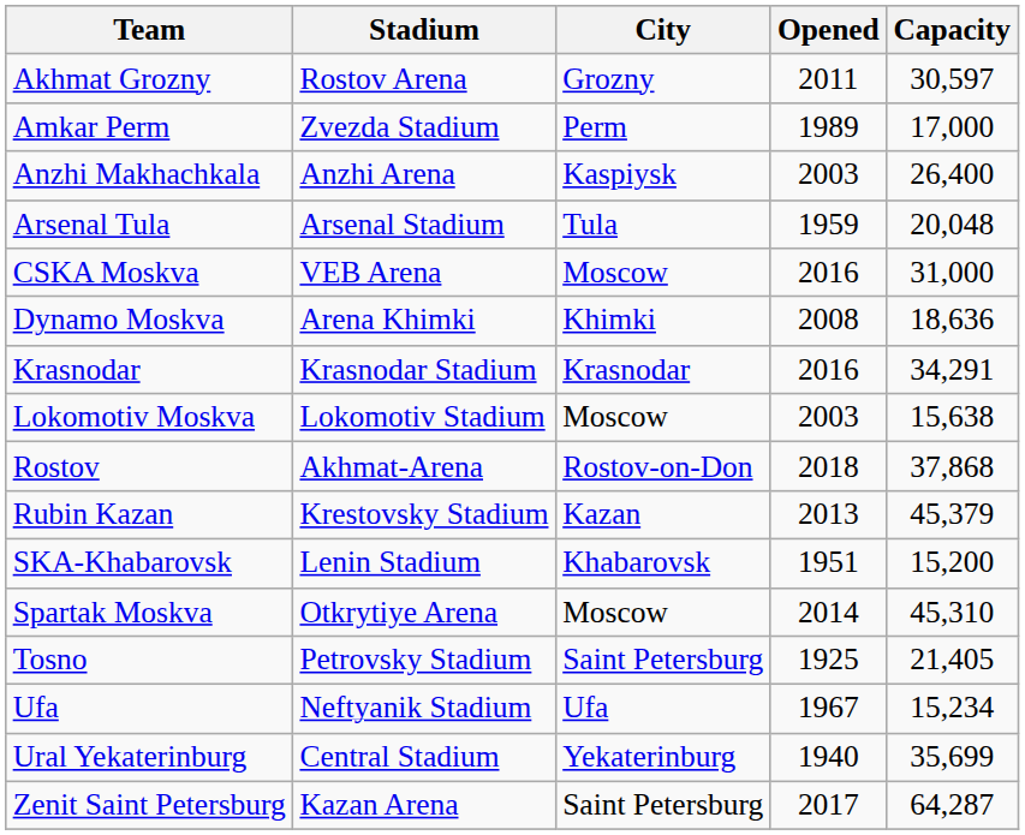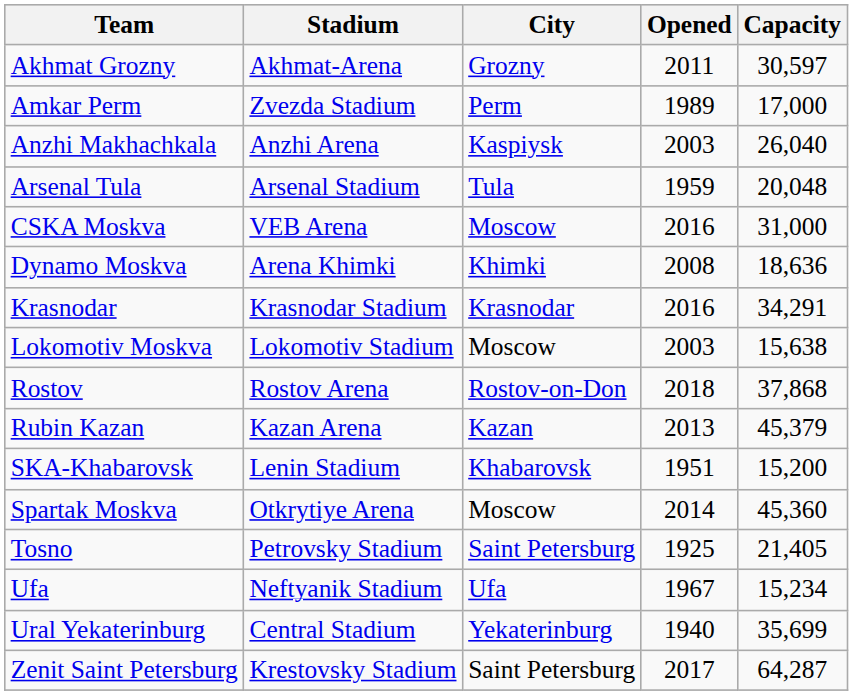 <table class="wikitable sortable" style="text-align:center">
 <tr>
 <th>Team</th>
 <th>Stadium</th>
 <th>City</th>
 <th>Opened</th>
 <th>Capacity</th>
 </tr>
 <tr>
 <td align=left><a href='#'>Akhmat Grozny</a></td>
-<td align=left><a href='#'>Rostov Arena</a></td>
+<td align=left><a href='#'>Akhmat-Arena</a></td>
 <td align=left><a href='#'>Grozny</a></td>
 <td>2011</td>
 <td>30,597</td>
 </tr>
 <tr>
 <td align=left><a href='#'>Amkar Perm</a></td>
 <td align=left><a href='#'>Zvezda Stadium</a></td>
 <td align=left><a href='#'>Perm</a></td>
 <td>1989</td>
 <td>17,000</td>
 </tr>
 <tr>
 <td align=left><a href='#'>Anzhi Makhachkala</a></td>
 <td align=left><a href='#'>Anzhi Arena</a></td>
 <td align=left><a href='#'>Kaspiysk</a></td>
 <td>2003</td>
-<td>26,400</td>
+<td>26,040</td>
 </tr>
 <tr>
 <td align=left><a href='#'>Arsenal Tula</a></td>
 <td align=left><a href='#'>Arsenal Stadium</a></td>
 <td align=left><a href='#'>Tula</a></td>
 <td>1959</td>
 <td>20,048</td>
 </tr>
 <tr>
 <td align=left><a href='#'>CSKA Moskva</a></td>
 <td align=left><a href='#'>VEB Arena</a></td>
 <td align=left><a href='#'>Moscow</a></td>
 <td>2016</td>
 <td>31,000</td>
 </tr>
 <tr>
 <td align=left><a href='#'>Dynamo Moskva</a></td>
 <td align=left><a href='#'>Arena Khimki</a></td>
 <td align=left><a href='#'>Khimki</a></td>
 <td>2008</td>
 <td>18,636</td>
 </tr>
 <tr>
 <td align=left><a href='#'>Krasnodar</a></td>
 <td align=left><a href='#'>Krasnodar Stadium</a></td>
 <td align=left><a href='#'>Krasnodar</a></td>
 <td>2016</td>
 <td>34,291</td>
 </tr>
 <tr>
 <td align=left><a href='#'>Lokomotiv Moskva</a></td>
 <td align=left><a href='#'>Lokomotiv Stadium</a></td>
 <td align=left>Moscow</td>
 <td>2003</td>
 <td>15,638</td>
 </tr>
 <tr>
 <td align=left><a href='#'>Rostov</a></td>
-<td align=left><a href='#'>Akhmat-Arena</a></td>
+<td align=left><a href='#'>Rostov Arena</a></td>
 <td align=left><a href='#'>Rostov-on-Don</a></td>
 <td>2018</td>
 <td>37,868</td>
 </tr>
 <tr>
 <td align=left><a href='#'>Rubin Kazan</a></td>
-<td align=left><a href='#'>Krestovsky Stadium</a></td>
+<td align=left><a href='#'>Kazan Arena</a></td>
 <td align=left><a href='#'>Kazan</a></td>
 <td>2013</td>
 <td>45,379</td>
 </tr>
 <tr>
 <td align=left><a href='#'>SKA-Khabarovsk</a></td>
 <td align=left><a href='#'>Lenin Stadium</a></td>
 <td align=left><a href='#'>Khabarovsk</a></td>
 <td>1951</td>
 <td>15,200</td>
 </tr>
 <tr>
 <td align=left><a href='#'>Spartak Moskva</a></td>
 <td align=left><a href='#'>Otkrytiye Arena</a></td>
 <td align=left>Moscow</td>
 <td>2014</td>
-<td>45,310</td>
+<td>45,360</td>
 </tr>
 <tr>
 <td align=left><a href='#'>Tosno</a></td>
 <td align=left><a href='#'>Petrovsky Stadium</a></td>
 <td align=left><a href='#'>Saint Petersburg</a></td>
 <td>1925</td>
 <td>21,405</td>
 </tr>
 <tr>
 <td align=left><a href='#'>Ufa</a></td>
 <td align=left><a href='#'>Neftyanik Stadium</a></td>
 <td align=left><a href='#'>Ufa</a></td>
 <td>1967</td>
 <td>15,234</td>
 </tr>
 <tr>
 <td align=left><a href='#'>Ural Yekaterinburg</a></td>
 <td align=left><a href='#'>Central Stadium</a></td>
 <td align=left><a href='#'>Yekaterinburg</a></td>
 <td>1940</td>
 <td>35,699</td>
 </tr>
 <tr>
 <td align=left><a href='#'>Zenit Saint Petersburg</a></td>
-<td align=left><a href='#'>Kazan Arena</a></td>
+<td align=left><a href='#'>Krestovsky Stadium</a></td>
 <td align=left>Saint Petersburg</td>
 <td>2017</td>
 <td>64,287</td>
 </tr>
 </table>
